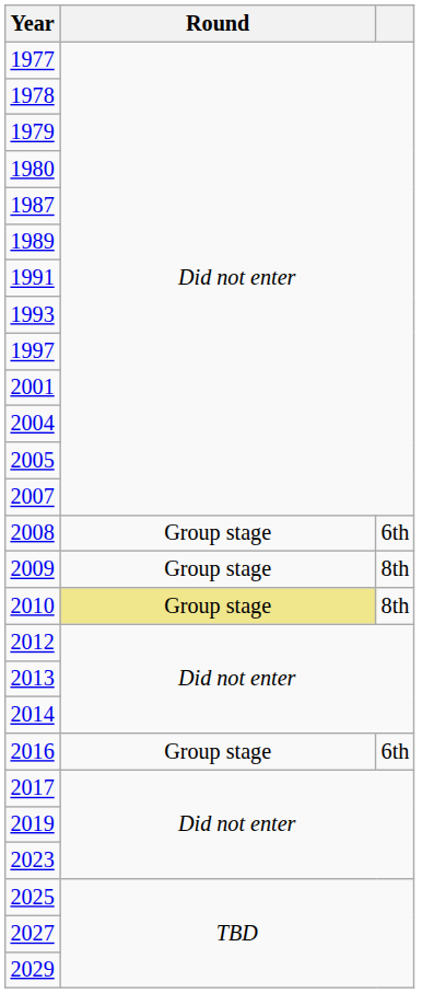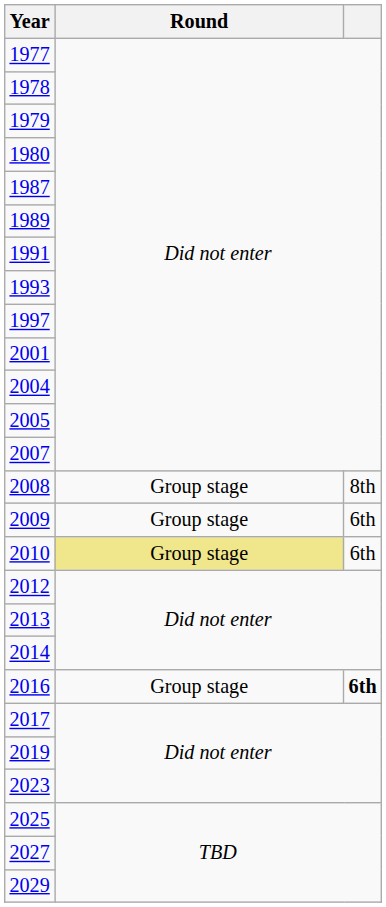 <table class="wikitable" style="text-align: center; font-size:90%">
 <tr>
 <th>Year</th>
 <th style="width:200px">Round</th>
 <th></th>
 </tr>
 <tr>
 <td><a href='#'>1977</a></td>
 <td colspan="2" rowspan="13"><em>Did not enter</em></td>
 </tr>
 <tr>
 <td><a href='#'>1978</a></td>
 </tr>
 <tr>
 <td><a href='#'>1979</a></td>
 </tr>
 <tr>
 <td><a href='#'>1980</a></td>
 </tr>
 <tr>
 <td><a href='#'>1987</a></td>
 </tr>
 <tr>
 <td><a href='#'>1989</a></td>
 </tr>
 <tr>
 <td><a href='#'>1991</a></td>
 </tr>
 <tr>
 <td><a href='#'>1993</a></td>
 </tr>
 <tr>
 <td><a href='#'>1997</a></td>
 </tr>
 <tr>
 <td><a href='#'>2001</a></td>
 </tr>
 <tr>
 <td><a href='#'>2004</a></td>
 </tr>
 <tr>
 <td><a href='#'>2005</a></td>
 </tr>
 <tr>
 <td><a href='#'>2007</a></td>
 </tr>
 <tr>
 <td><a href='#'>2008</a></td>
 <td>Group stage</td>
-<td>6th</td>
+<td>8th</td>
 </tr>
 <tr>
 <td><a href='#'>2009</a></td>
 <td>Group stage</td>
-<td>8th</td>
+<td>6th</td>
 </tr>
 <tr>
 <td><a href='#'>2010</a></td>
 <td style="background: khaki;">Group stage</td>
-<td>8th</td>
+<td>6th</td>
 </tr>
 <tr>
 <td><a href='#'>2012</a></td>
 <td colspan="2" rowspan="3"><em>Did not enter</em></td>
 </tr>
 <tr>
 <td><a href='#'>2013</a></td>
 </tr>
 <tr>
 <td><a href='#'>2014</a></td>
 </tr>
 <tr>
 <td><a href='#'>2016</a></td>
 <td>Group stage</td>
-<td>6th</td>
+<td><strong>6th</strong></td>
 </tr>
 <tr>
 <td><a href='#'>2017</a></td>
 <td colspan="2" rowspan="3"><em>Did not enter</em></td>
 </tr>
 <tr>
 <td><a href='#'>2019</a></td>
 </tr>
 <tr>
 <td><a href='#'>2023</a></td>
 </tr>
 <tr>
 <td><a href='#'>2025</a></td>
 <td colspan="2" rowspan="3"><em>TBD</em></td>
 </tr>
 <tr>
 <td><a href='#'>2027</a></td>
 </tr>
 <tr>
 <td><a href='#'>2029</a></td>
 </tr>
 </table>
